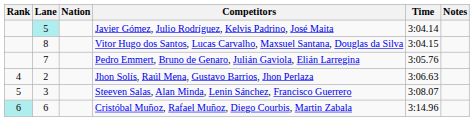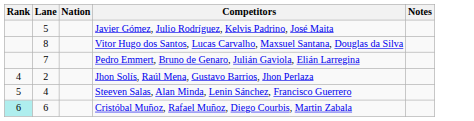 <table class="wikitable sortable" style="text-align:center">
 <tr>
 <th>Rank</th>
 <th>Lane</th>
 <th>Nation</th>
 <th>Competitors</th>
-<th>Time</th>
 <th>Notes</th>
 </tr>
 <tr>
 <td></td>
-<td style="background: paleturquoise;">5</td>
+<td>5</td>
 <td align=left></td>
 <td align=left><a href='#'>Javier Gómez</a>, <a href='#'>Julio Rodríguez</a>, <a href='#'>Kelvis Padrino</a>, <a href='#'>José Maita</a></td>
-<td>3:04.14</td>
 <td></td>
 </tr>
 <tr>
 <td></td>
 <td>8</td>
 <td align=left></td>
 <td align=left><a href='#'>Vitor Hugo dos Santos</a>, <a href='#'>Lucas Carvalho</a>, <a href='#'>Maxsuel Santana</a>, <a href='#'>Douglas da Silva</a></td>
-<td>3:04.15</td>
 <td></td>
 </tr>
 <tr>
 <td></td>
 <td>7</td>
 <td align=left></td>
 <td align=left><a href='#'>Pedro Emmert</a>, <a href='#'>Bruno de Genaro</a>, <a href='#'>Julián Gaviola</a>, <a href='#'>Elián Larregina</a></td>
-<td>3:05.76</td>
 <td></td>
 </tr>
 <tr>
 <td>4</td>
 <td>2</td>
 <td align=left></td>
 <td align=left><a href='#'>Jhon Solís</a>, <a href='#'>Raúl Mena</a>, <a href='#'>Gustavo Barrios</a>, <a href='#'>Jhon Perlaza</a></td>
-<td>3:06.63</td>
 <td></td>
 </tr>
 <tr>
 <td>5</td>
-<td>3</td>
+<td>4</td>
 <td align=left></td>
 <td align=left><a href='#'>Steeven Salas</a>, <a href='#'>Alan Minda</a>, <a href='#'>Lenin Sánchez</a>, <a href='#'>Francisco Guerrero</a></td>
-<td>3:08.07</td>
 <td></td>
 </tr>
 <tr>
 <td style="background: paleturquoise;">6</td>
 <td>6</td>
 <td align=left></td>
 <td align=left><a href='#'>Cristóbal Muñoz</a>, <a href='#'>Rafael Muñoz</a>, <a href='#'>Diego Courbis</a>, <a href='#'>Martin Zabala</a></td>
-<td>3:14.96</td>
 <td></td>
 </tr>
 </table>
